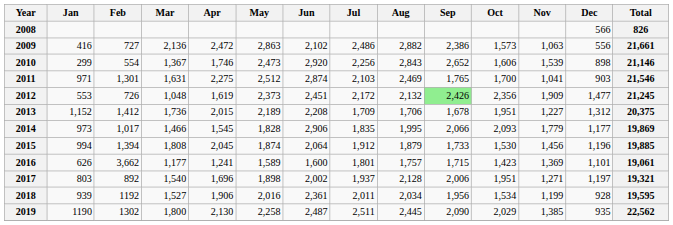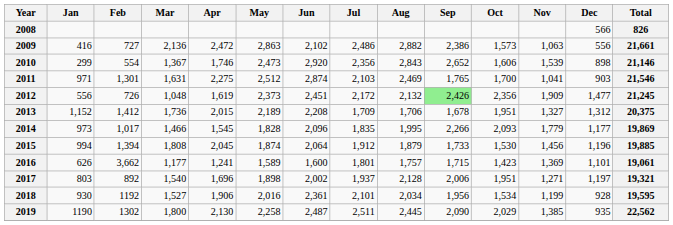 <table class=wikitable style="text-align:right; font-size:0.9em; width:950px;">
 <tr>
 <th>Year</th>
 <th>Jan</th>
 <th>Feb</th>
 <th>Mar</th>
 <th>Apr</th>
 <th>May</th>
 <th>Jun</th>
 <th>Jul</th>
 <th>Aug</th>
 <th>Sep</th>
 <th>Oct</th>
 <th>Nov</th>
 <th>Dec</th>
 <th>Total</th>
 </tr>
 <tr>
 <th>2008</th>
 <td></td>
 <td></td>
 <td></td>
 <td></td>
 <td></td>
 <td></td>
 <td></td>
 <td></td>
 <td></td>
 <td></td>
 <td></td>
 <td>566</td>
 <th>826</th>
 </tr>
 <tr>
 <th>2009</th>
 <td>416</td>
 <td>727</td>
 <td>2,136</td>
 <td>2,472</td>
 <td>2,863</td>
 <td>2,102</td>
 <td>2,486</td>
 <td>2,882</td>
 <td>2,386</td>
 <td>1,573</td>
 <td>1,063</td>
 <td>556</td>
 <th>21,661</th>
 </tr>
 <tr>
 <th>2010</th>
 <td>299</td>
 <td>554</td>
 <td>1,367</td>
 <td>1,746</td>
 <td>2,473</td>
 <td>2,920</td>
-<td>2,256</td>
+<td>2,356</td>
 <td>2,843</td>
 <td>2,652</td>
 <td>1,606</td>
 <td>1,539</td>
 <td>898</td>
 <th>21,146</th>
 </tr>
 <tr>
 <th>2011</th>
 <td>971</td>
 <td>1,301</td>
 <td>1,631</td>
 <td>2,275</td>
 <td>2,512</td>
 <td>2,874</td>
 <td>2,103</td>
 <td>2,469</td>
 <td>1,765</td>
 <td>1,700</td>
 <td>1,041</td>
 <td>903</td>
 <th>21,546</th>
 </tr>
 <tr>
 <th>2012</th>
-<td>553</td>
+<td>556</td>
 <td>726</td>
 <td>1,048</td>
 <td>1,619</td>
 <td>2,373</td>
 <td>2,451</td>
 <td>2,172</td>
 <td>2,132</td>
 <td style="background: lightgreen;">2,426</td>
 <td>2,356</td>
 <td>1,909</td>
 <td>1,477</td>
 <th>21,245</th>
 </tr>
 <tr>
 <th>2013</th>
 <td>1,152</td>
 <td>1,412</td>
 <td>1,736</td>
 <td>2,015</td>
 <td>2,189</td>
 <td>2,208</td>
 <td>1,709</td>
 <td>1,706</td>
 <td>1,678</td>
 <td>1,951</td>
-<td>1,227</td>
+<td>1,327</td>
 <td>1,312</td>
 <th>20,375</th>
 </tr>
 <tr>
 <th>2014</th>
 <td>973</td>
 <td>1,017</td>
 <td>1,466</td>
 <td>1,545</td>
 <td>1,828</td>
-<td>2,906</td>
+<td>2,096</td>
 <td>1,835</td>
 <td>1,995</td>
-<td>2,066</td>
+<td>2,266</td>
 <td>2,093</td>
 <td>1,779</td>
 <td>1,177</td>
 <th>19,869</th>
 </tr>
 <tr>
 <th>2015</th>
 <td>994</td>
 <td>1,394</td>
 <td>1,808</td>
 <td>2,045</td>
 <td>1,874</td>
 <td>2,064</td>
 <td>1,912</td>
 <td>1,879</td>
 <td>1,733</td>
 <td>1,530</td>
 <td>1,456</td>
 <td>1,196</td>
 <th>19,885</th>
 </tr>
 <tr>
 <th>2016</th>
 <td>626</td>
 <td>3,662</td>
 <td>1,177</td>
 <td>1,241</td>
 <td>1,589</td>
 <td>1,600</td>
 <td>1,801</td>
 <td>1,757</td>
 <td>1,715</td>
 <td>1,423</td>
 <td>1,369</td>
 <td>1,101</td>
 <th>19,061</th>
 </tr>
 <tr>
 <th>2017</th>
 <td>803</td>
 <td>892</td>
 <td>1,540</td>
 <td>1,696</td>
 <td>1,898</td>
 <td>2,002</td>
 <td>1,937</td>
 <td>2,128</td>
 <td>2,006</td>
 <td>1,951</td>
 <td>1,271</td>
 <td>1,197</td>
 <th>19,321</th>
 </tr>
 <tr>
 <th>2018</th>
-<td>939</td>
+<td>930</td>
 <td>1192</td>
 <td>1,527</td>
 <td>1,906</td>
 <td>2,016</td>
 <td>2,361</td>
-<td>2,011</td>
+<td>2,101</td>
 <td>2,034</td>
 <td>1,956</td>
 <td>1,534</td>
 <td>1,199</td>
 <td>928</td>
 <th>19,595</th>
 </tr>
 <tr>
 <th>2019</th>
 <td>1190</td>
 <td>1302</td>
 <td>1,800</td>
 <td>2,130</td>
 <td>2,258</td>
 <td>2,487</td>
 <td>2,511</td>
 <td>2,445</td>
 <td>2,090</td>
 <td>2,029</td>
 <td>1,385</td>
 <td>935</td>
 <th>22,562</th>
 </tr>
 <tr>
 </tr>
 </table>
